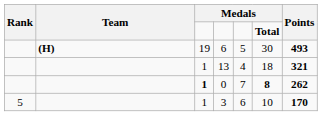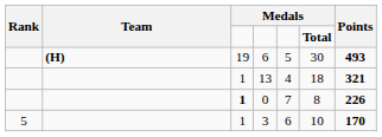 <table class="wikitable">
 <tr>
 <th rowspan=2>Rank</th>
 <th style="width:220px;" rowspan="2">Team</th>
 <th colspan=4>Medals</th>
 <th rowspan=2>Points</th>
 </tr>
 <tr>
 <td style="width:20px; text-align:center;"></td>
 <td style="width:20px; text-align:center;"></td>
 <td style="width:20px; text-align:center;"></td>
 <td><strong>Total</strong></td>
 </tr>
 <tr>
 <td align=center></td>
 <td> <strong>(H)</strong></td>
 <td align=center>19</td>
 <td align=center>6</td>
 <td align=center>5</td>
 <td align=center>30</td>
 <td align=center><strong>493</strong></td>
 </tr>
 <tr>
 <td align=center></td>
 <td></td>
 <td align=center>1</td>
 <td align=center>13</td>
 <td align=center>4</td>
 <td align=center>18</td>
 <td align=center><strong>321</strong></td>
 </tr>
 <tr>
 <td align=center></td>
 <td></td>
 <td align=center><strong>1</strong></td>
 <td align=center>0</td>
 <td align=center>7</td>
-<td align=center><strong>8</strong></td>
-<td align=center><strong>262</strong></td>
+<td align=center>8</td>
+<td align=center><strong>226</strong></td>
 </tr>
 <tr>
 <td align=center>5</td>
 <td></td>
 <td align=center>1</td>
 <td align=center>3</td>
 <td align=center>6</td>
 <td align=center>10</td>
 <td align=center><strong>170</strong></td>
 </tr>
 </table>
